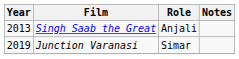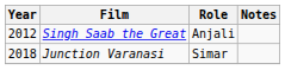 <table class="wikitable sortable">
 <tr>
 <th>Year</th>
 <th>Film</th>
 <th>Role</th>
 <th>Notes</th>
 </tr>
 <tr>
-<td>2013</td>
+<td>2012</td>
 <td><em><a href='#'>Singh Saab the Great</a></em></td>
 <td>Anjali</td>
 <td></td>
 </tr>
 <tr>
-<td>2019</td>
+<td>2018</td>
 <td><em>Junction Varanasi</em></td>
 <td>Simar</td>
 <td></td>
 </tr>
 <tr>
 </tr>
 </table>
